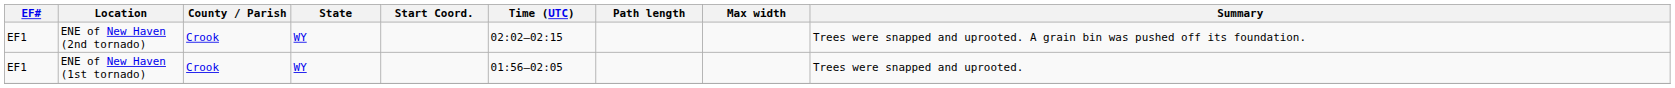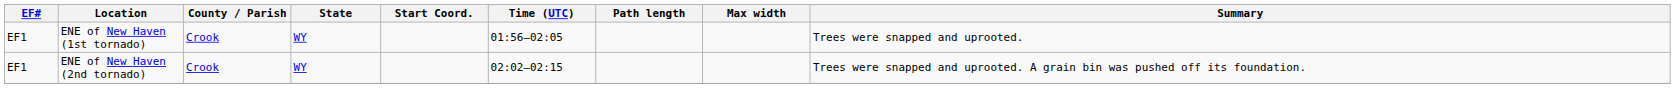 <table class="wikitable sortable" style="width:100%;">
 <tr>
 <th scope="col" style="width:3%; text-align:center;"><a href='#'>EF#</a></th>
 <th scope="col" style="width:7%; text-align:center;" class="unsortable">Location</th>
 <th scope="col" style="width:6%; text-align:center;" class="unsortable">County / Parish</th>
 <th scope="col" style="width:5%; text-align:center;">State</th>
 <th scope="col" style="width:6%; text-align:center;">Start Coord.</th>
 <th scope="col" style="width:6%; text-align:center;">Time (<a href='#'>UTC</a>)</th>
 <th scope="col" style="width:6%; text-align:center;">Path length</th>
 <th scope="col" style="width:6%; text-align:center;">Max width</th>
 <th scope="col" class="unsortable" style="width:48%; text-align:center;">Summary</th>
 </tr>
 <tr>
 <td bgcolor=>EF1</td>
+<td>ENE of <a href='#'>New Haven</a> (1st tornado)</td>
+<td><a href='#'>Crook</a></td>
+<td><a href='#'>WY</a></td>
+<td></td>
+<td>01:56–02:05</td>
+<td></td>
+<td></td>
+<td>Trees were snapped and uprooted.</td>
+</tr>
+<tr>
+<td bgcolor=>EF1</td>
 <td>ENE of <a href='#'>New Haven</a> (2nd tornado)</td>
 <td><a href='#'>Crook</a></td>
 <td><a href='#'>WY</a></td>
 <td></td>
 <td>02:02–02:15</td>
 <td></td>
 <td></td>
 <td>Trees were snapped and uprooted. A grain bin was pushed off its foundation.</td>
 </tr>
 <tr>
-<td bgcolor=>EF1</td>
-<td>ENE of <a href='#'>New Haven</a> (1st tornado)</td>
-<td><a href='#'>Crook</a></td>
-<td><a href='#'>WY</a></td>
-<td></td>
-<td>01:56–02:05</td>
-<td></td>
-<td></td>
-<td>Trees were snapped and uprooted.</td>
-</tr>
-<tr>
 </tr>
 </table>
